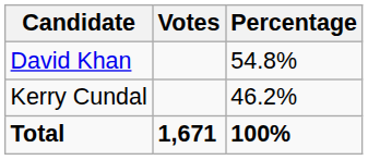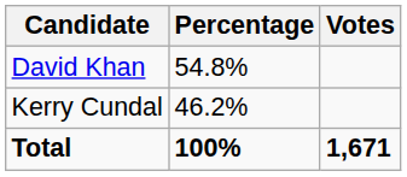 <table class="wikitable">
 <tr>
 <th>Candidate</th>
+<th>Percentage</th>
 <th>Votes</th>
-<th>Percentage</th>
 </tr>
 <tr>
 <td><a href='#'>David Khan</a></td>
+<td>54.8%</td>
 <td></td>
-<td>54.8%</td>
 </tr>
 <tr>
 <td>Kerry Cundal</td>
+<td>46.2%</td>
 <td></td>
-<td>46.2%</td>
 </tr>
 <tr>
 <td><strong>Total</strong></td>
+<td><strong>100%</strong></td>
 <td><strong> 1,671</strong></td>
-<td><strong>100%</strong></td>
 </tr>
 </table>
